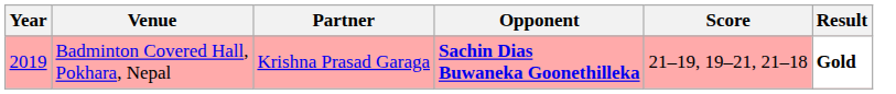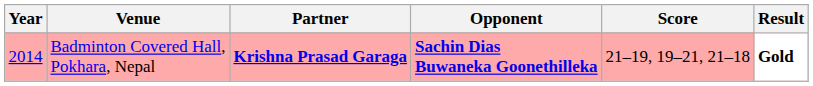 <table class="sortable wikitable" style="font-size: 90%;">
 <tr>
 <th>Year</th>
 <th>Venue</th>
 <th>Partner</th>
 <th>Opponent</th>
 <th>Score</th>
 <th>Result</th>
 </tr>
 <tr style="background:#FFAAAA">
-<td align="center"><a href='#'>2019</a></td>
+<td align="center"><a href='#'>2014</a></td>
 <td align="left"><a href='#'>Badminton Covered Hall</a>,<br><a href='#'>Pokhara</a>, Nepal</td>
-<td align="left"> <a href='#'>Krishna Prasad Garaga</a></td>
+<td align="left"><strong> <a href='#'>Krishna Prasad Garaga</a></strong></td>
 <td align="left"><strong> <a href='#'>Sachin Dias</a><br> <a href='#'>Buwaneka Goonethilleka</a></strong></td>
 <td align="left">21–19, 19–21, 21–18</td>
 <td style="text-align:left; background:white"> <strong>Gold</strong></td>
 </tr>
 </table>
